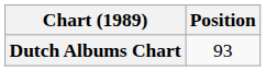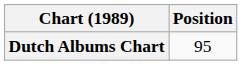 <table class="wikitable plainrowheaders" style="text-align:center;">
 <tr>
 <th>Chart (1989)</th>
 <th>Position</th>
 </tr>
 <tr>
 <th scope="row">Dutch Albums Chart</th>
-<td>93</td>
+<td>95</td>
 </tr>
 </table>
